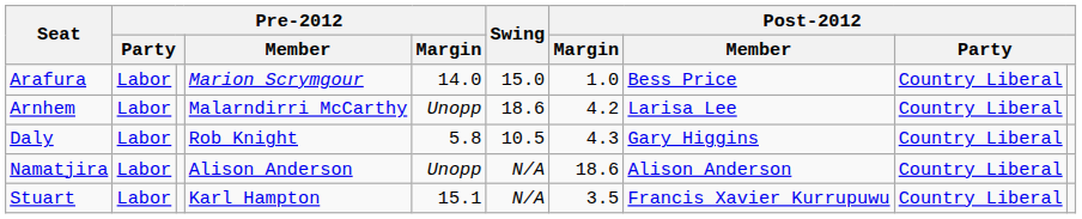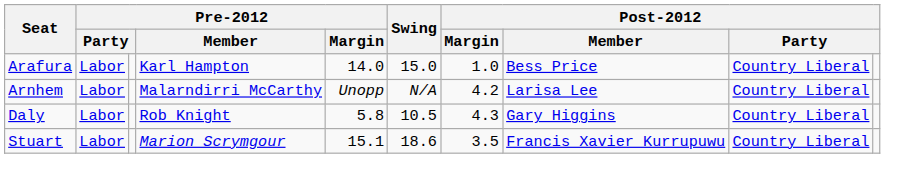 <table class="wikitable">
 <tr style="text-align:center">
 <th rowspan="2">Seat</th>
 <th colspan="4">Pre-2012</th>
 <th rowspan="2">Swing</th>
 <th colspan="4">Post-2012</th>
 </tr>
 <tr style="text-align:center">
 <th colspan="2">Party</th>
 <th>Member</th>
 <th>Margin</th>
 <th>Margin</th>
 <th>Member</th>
 <th colspan="2">Party</th>
 </tr>
 <tr>
 <td><a href='#'>Arafura</a></td>
 <td><a href='#'>Labor</a></td>
 <td></td>
-<td><em><a href='#'>Marion Scrymgour</a></em></td>
+<td><a href='#'>Karl Hampton</a></td>
 <td style="text-align:right;">14.0</td>
 <td style="text-align:right;">15.0</td>
 <td style="text-align:right;">1.0</td>
 <td><a href='#'>Bess Price</a></td>
 <td><a href='#'>Country Liberal</a></td>
 <td></td>
 </tr>
 <tr>
 <td><a href='#'>Arnhem</a></td>
 <td><a href='#'>Labor</a></td>
 <td></td>
 <td><a href='#'>Malarndirri McCarthy</a></td>
 <td style="text-align:right;"><em>Unopp</em></td>
-<td style="text-align:right;">18.6</td>
+<td style="text-align:right;"><em>N/A</em></td>
 <td style="text-align:right;">4.2</td>
 <td><a href='#'>Larisa Lee</a></td>
 <td><a href='#'>Country Liberal</a></td>
 <td></td>
 </tr>
 <tr>
 <td><a href='#'>Daly</a></td>
 <td><a href='#'>Labor</a></td>
 <td></td>
 <td><a href='#'>Rob Knight</a></td>
 <td style="text-align:right;">5.8</td>
 <td style="text-align:right;">10.5</td>
 <td style="text-align:right;">4.3</td>
 <td><a href='#'>Gary Higgins</a></td>
 <td><a href='#'>Country Liberal</a></td>
 <td></td>
 </tr>
 <tr>
-<td><a href='#'>Namatjira</a></td>
-<td><a href='#'>Labor</a></td>
-<td></td>
-<td><a href='#'>Alison Anderson</a></td>
-<td style="text-align:right;"><em>Unopp</em></td>
-<td style="text-align:right;"><em>N/A</em></td>
-<td style="text-align:right;">18.6</td>
-<td><a href='#'>Alison Anderson</a></td>
-<td><a href='#'>Country Liberal</a></td>
-<td></td>
-</tr>
-<tr>
 <td><a href='#'>Stuart</a></td>
 <td><a href='#'>Labor</a></td>
 <td></td>
-<td><a href='#'>Karl Hampton</a></td>
+<td><em><a href='#'>Marion Scrymgour</a></em></td>
 <td style="text-align:right;">15.1</td>
-<td style="text-align:right;"><em>N/A</em></td>
+<td style="text-align:right;">18.6</td>
 <td style="text-align:right;">3.5</td>
 <td><a href='#'>Francis Xavier Kurrupuwu</a></td>
 <td><a href='#'>Country Liberal</a></td>
 <td></td>
 </tr>
 </table>
